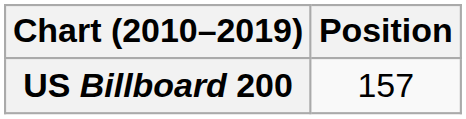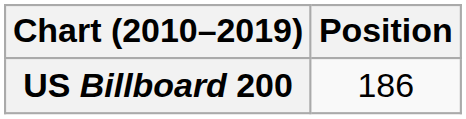 <table class="wikitable plainrowheaders" style="text-align:center">
 <tr>
 <th scope="col">Chart (2010–2019)</th>
 <th scope="col">Position</th>
 </tr>
 <tr>
 <th scope="row">US <em>Billboard</em> 200</th>
-<td>157</td>
+<td>186</td>
 </tr>
 </table>
